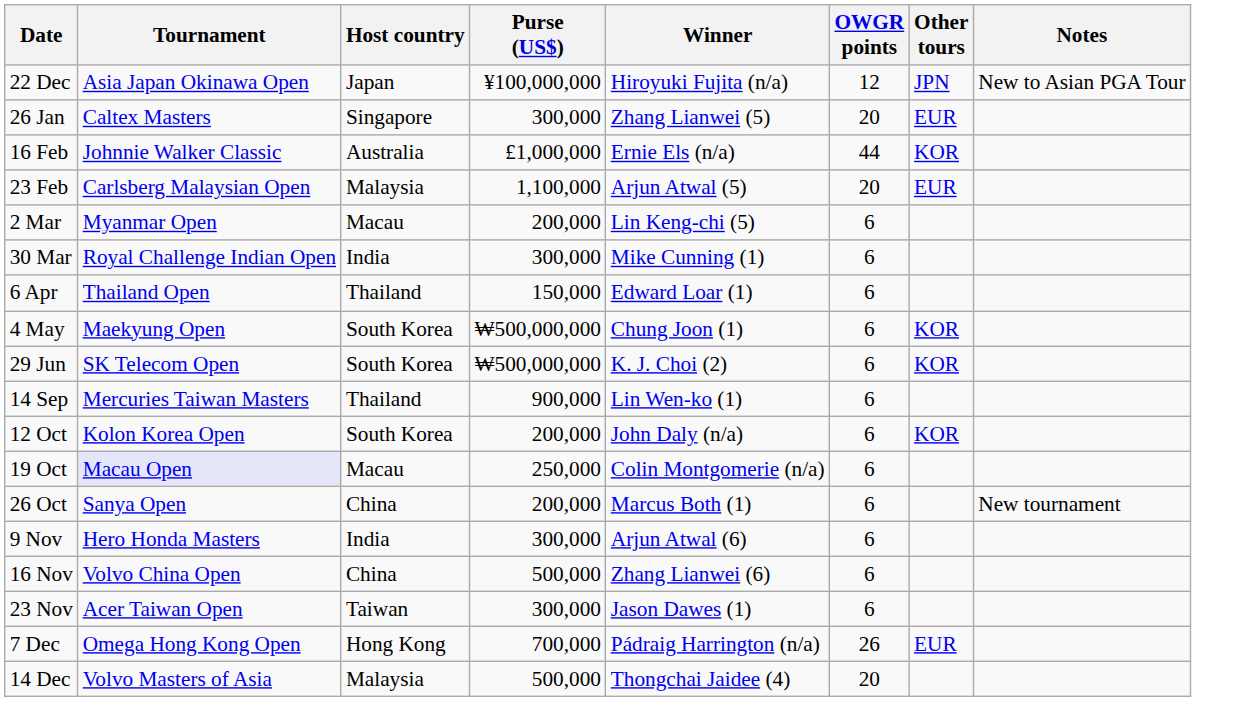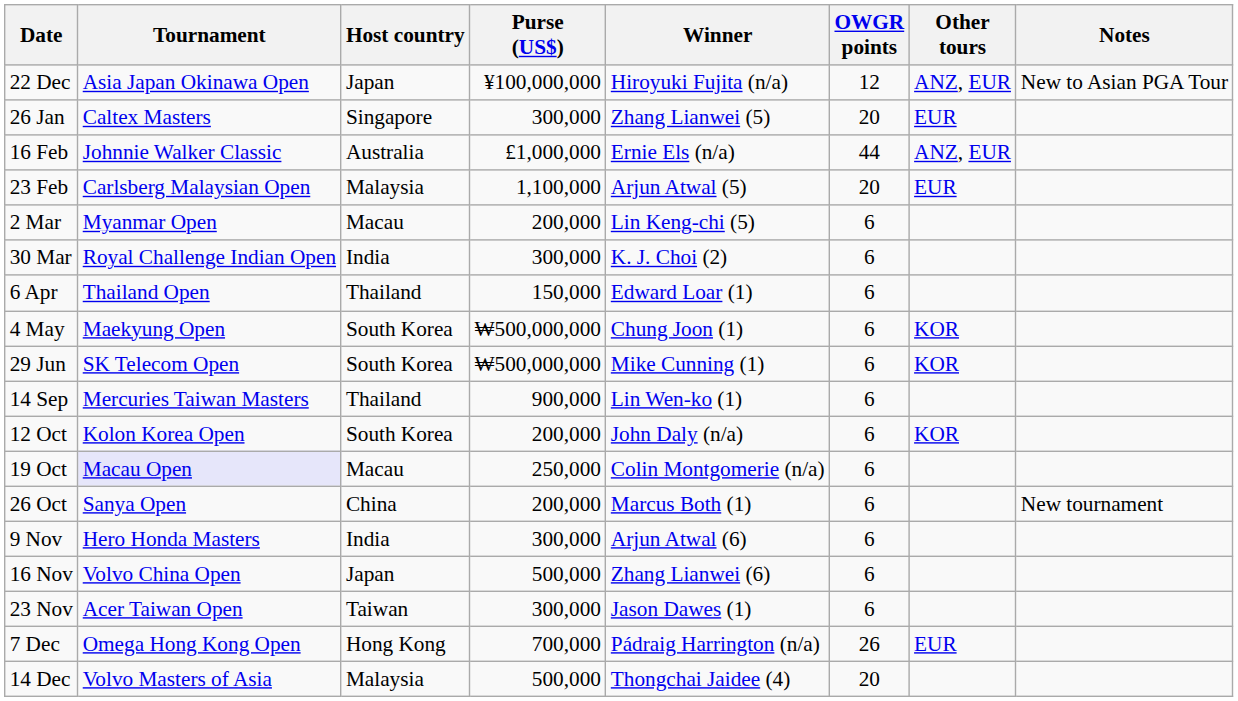 <table class="wikitable" style="font-size:95%">
 <tr>
 <th>Date</th>
 <th>Tournament</th>
 <th>Host country</th>
 <th>Purse<br>(<a href='#'>US$</a>)</th>
 <th>Winner</th>
 <th><a href='#'>OWGR</a><br>points</th>
 <th>Other<br>tours</th>
 <th>Notes</th>
 </tr>
 <tr>
 <td>22 Dec</td>
 <td><a href='#'>Asia Japan Okinawa Open</a></td>
 <td>Japan</td>
 <td align=right>¥100,000,000</td>
 <td> <a href='#'>Hiroyuki Fujita</a> (n/a)</td>
 <td align=center>12</td>
-<td><a href='#'>JPN</a></td>
+<td><a href='#'>ANZ</a>, <a href='#'>EUR</a></td>
 <td>New to Asian PGA Tour</td>
 </tr>
 <tr>
 <td>26 Jan</td>
 <td><a href='#'>Caltex Masters</a></td>
 <td>Singapore</td>
 <td align=right>300,000</td>
 <td> <a href='#'>Zhang Lianwei</a> (5)</td>
 <td align=center>20</td>
 <td><a href='#'>EUR</a></td>
 <td></td>
 </tr>
 <tr>
 <td>16 Feb</td>
 <td><a href='#'>Johnnie Walker Classic</a></td>
 <td>Australia</td>
 <td align=right>£1,000,000</td>
 <td> <a href='#'>Ernie Els</a> (n/a)</td>
 <td align=center>44</td>
-<td><a href='#'>KOR</a></td>
+<td><a href='#'>ANZ</a>, <a href='#'>EUR</a></td>
 <td></td>
 </tr>
 <tr>
 <td>23 Feb</td>
 <td><a href='#'>Carlsberg Malaysian Open</a></td>
 <td>Malaysia</td>
 <td align=right>1,100,000</td>
 <td> <a href='#'>Arjun Atwal</a> (5)</td>
 <td align=center>20</td>
 <td><a href='#'>EUR</a></td>
 <td></td>
 </tr>
 <tr>
 <td>2 Mar</td>
 <td><a href='#'>Myanmar Open</a></td>
 <td>Macau</td>
 <td align=right>200,000</td>
 <td> <a href='#'>Lin Keng-chi</a> (5)</td>
 <td align=center>6</td>
 <td></td>
 <td></td>
 </tr>
 <tr>
 <td>30 Mar</td>
 <td><a href='#'>Royal Challenge Indian Open</a></td>
 <td>India</td>
 <td align=right>300,000</td>
-<td> <a href='#'>Mike Cunning</a> (1)</td>
+<td> <a href='#'>K. J. Choi</a> (2)</td>
 <td align=center>6</td>
 <td></td>
 <td></td>
 </tr>
 <tr>
 <td>6 Apr</td>
 <td><a href='#'>Thailand Open</a></td>
 <td>Thailand</td>
 <td align=right>150,000</td>
 <td> <a href='#'>Edward Loar</a> (1)</td>
 <td align=center>6</td>
 <td></td>
 <td></td>
 </tr>
 <tr>
 <td>4 May</td>
 <td><a href='#'>Maekyung Open</a></td>
 <td>South Korea</td>
 <td align=right>₩500,000,000</td>
 <td> <a href='#'>Chung Joon</a> (1)</td>
 <td align=center>6</td>
 <td><a href='#'>KOR</a></td>
 <td></td>
 </tr>
 <tr>
 <td>29 Jun</td>
 <td><a href='#'>SK Telecom Open</a></td>
 <td>South Korea</td>
 <td align=right>₩500,000,000</td>
-<td> <a href='#'>K. J. Choi</a> (2)</td>
+<td> <a href='#'>Mike Cunning</a> (1)</td>
 <td align=center>6</td>
 <td><a href='#'>KOR</a></td>
 <td></td>
 </tr>
 <tr>
 <td>14 Sep</td>
 <td><a href='#'>Mercuries Taiwan Masters</a></td>
 <td>Thailand</td>
 <td align=right>900,000</td>
 <td> <a href='#'>Lin Wen-ko</a> (1)</td>
 <td align=center>6</td>
 <td></td>
 <td></td>
 </tr>
 <tr>
 <td>12 Oct</td>
 <td><a href='#'>Kolon Korea Open</a></td>
 <td>South Korea</td>
 <td align=right>200,000</td>
 <td> <a href='#'>John Daly</a> (n/a)</td>
 <td align=center>6</td>
 <td><a href='#'>KOR</a></td>
 <td></td>
 </tr>
 <tr>
 <td>19 Oct</td>
 <td style="background: lavender;"><a href='#'>Macau Open</a></td>
 <td>Macau</td>
 <td align=right>250,000</td>
 <td> <a href='#'>Colin Montgomerie</a> (n/a)</td>
 <td align=center>6</td>
 <td></td>
 <td></td>
 </tr>
 <tr>
 <td>26 Oct</td>
 <td><a href='#'>Sanya Open</a></td>
 <td>China</td>
 <td align=right>200,000</td>
 <td> <a href='#'>Marcus Both</a> (1)</td>
 <td align=center>6</td>
 <td></td>
 <td>New tournament</td>
 </tr>
 <tr>
 <td>9 Nov</td>
 <td><a href='#'>Hero Honda Masters</a></td>
 <td>India</td>
 <td align=right>300,000</td>
 <td> <a href='#'>Arjun Atwal</a> (6)</td>
 <td align=center>6</td>
 <td></td>
 <td></td>
 </tr>
 <tr>
 <td>16 Nov</td>
 <td><a href='#'>Volvo China Open</a></td>
-<td>China</td>
+<td>Japan</td>
 <td align=right>500,000</td>
 <td> <a href='#'>Zhang Lianwei</a> (6)</td>
 <td align=center>6</td>
 <td></td>
 <td></td>
 </tr>
 <tr>
 <td>23 Nov</td>
 <td><a href='#'>Acer Taiwan Open</a></td>
 <td>Taiwan</td>
 <td align=right>300,000</td>
 <td> <a href='#'>Jason Dawes</a> (1)</td>
 <td align=center>6</td>
 <td></td>
 <td></td>
 </tr>
 <tr>
 <td>7 Dec</td>
 <td><a href='#'>Omega Hong Kong Open</a></td>
 <td>Hong Kong</td>
 <td align=right>700,000</td>
 <td> <a href='#'>Pádraig Harrington</a> (n/a)</td>
 <td align=center>26</td>
 <td><a href='#'>EUR</a></td>
 <td></td>
 </tr>
 <tr>
 <td>14 Dec</td>
 <td><a href='#'>Volvo Masters of Asia</a></td>
 <td>Malaysia</td>
 <td align=right>500,000</td>
 <td> <a href='#'>Thongchai Jaidee</a> (4)</td>
 <td align=center>20</td>
 <td></td>
 <td></td>
 </tr>
 </table>
